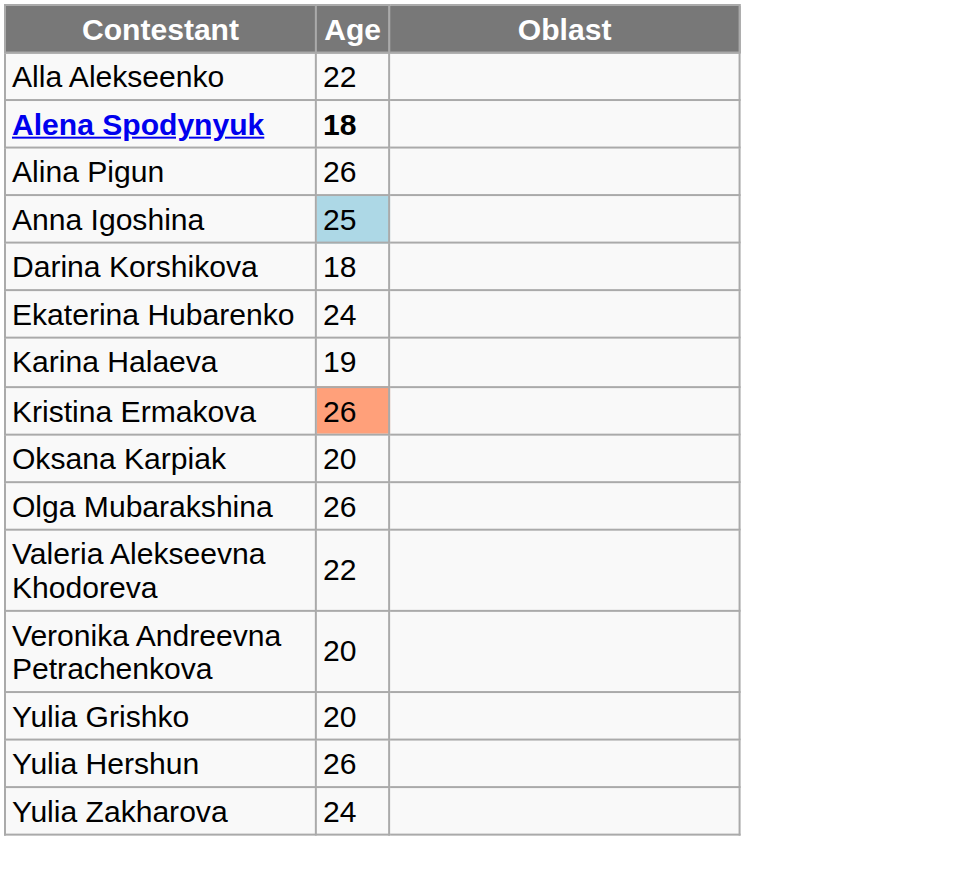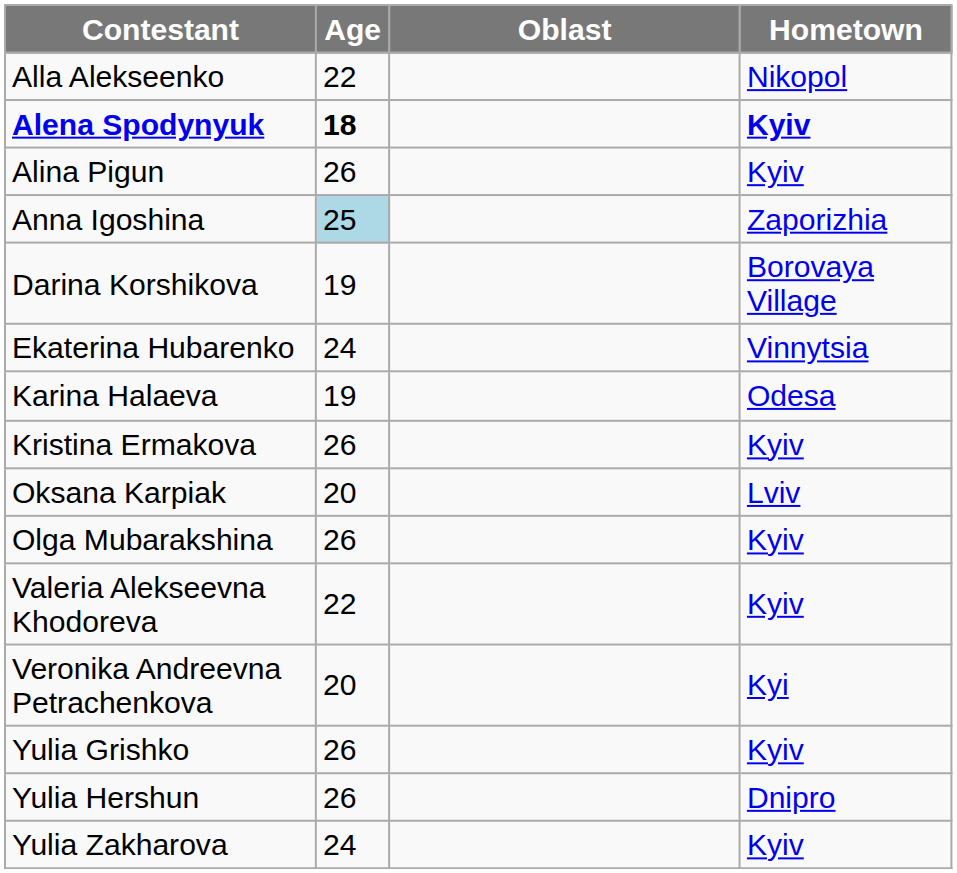 <table class="wikitable sortable" style="font-size: 95%;">
 <tr>
 <th width="150" style="background-color:#787878;color:#FFFFFF;">Contestant</th>
 <th width="30" style="background-color:#787878;color:#FFFFFF;">Age</th>
 <th width="170" style="background-color:#787878;color:#FFFFFF;">Oblast</th>
+<th width="100" style="background-color:#787878;color:#FFFFFF;">Hometown</th>
 </tr>
 <tr>
 <td>Alla Alekseenko</td>
 <td>22</td>
 <td></td>
+<td><a href='#'>Nikopol</a></td>
 </tr>
 <tr>
 <td><strong><a href='#'>Alena Spodynyuk</a></strong></td>
 <td><strong>18</strong></td>
 <td><strong></strong></td>
+<td><strong><a href='#'>Kyiv</a></strong></td>
 </tr>
 <tr>
 <td>Alina Pigun</td>
 <td>26</td>
 <td></td>
+<td><a href='#'>Kyiv</a></td>
 </tr>
 <tr>
 <td>Anna Igoshina</td>
 <td style="background: lightblue;">25</td>
 <td></td>
+<td><a href='#'>Zaporizhia</a></td>
 </tr>
 <tr>
 <td>Darina Korshikova</td>
-<td>18</td>
+<td>19</td>
 <td></td>
+<td><a href='#'>Borovaya Village</a></td>
 </tr>
 <tr>
 <td>Ekaterina Hubarenko</td>
 <td>24</td>
 <td></td>
+<td><a href='#'>Vinnytsia</a></td>
 </tr>
 <tr>
 <td>Karina Halaeva</td>
 <td>19</td>
 <td></td>
+<td><a href='#'>Odesa</a></td>
 </tr>
 <tr>
 <td>Kristina Ermakova</td>
-<td style="background: lightsalmon;">26</td>
+<td>26</td>
 <td></td>
+<td><a href='#'>Kyiv</a></td>
 </tr>
 <tr>
 <td>Oksana Karpiak</td>
 <td>20</td>
 <td></td>
+<td><a href='#'>Lviv</a></td>
 </tr>
 <tr>
 <td>Olga Mubarakshina</td>
 <td>26</td>
 <td></td>
+<td><a href='#'>Kyiv</a></td>
 </tr>
 <tr>
 <td>Valeria Alekseevna Khodoreva</td>
 <td>22</td>
 <td></td>
+<td><a href='#'>Kyiv</a></td>
 </tr>
 <tr>
 <td>Veronika Andreevna Petrachenkova</td>
 <td>20</td>
 <td></td>
+<td><a href='#'>Kyi</a></td>
 </tr>
 <tr>
 <td>Yulia Grishko</td>
-<td>20</td>
+<td>26</td>
 <td></td>
+<td><a href='#'>Kyiv</a></td>
 </tr>
 <tr>
 <td>Yulia Hershun</td>
 <td>26</td>
 <td></td>
+<td><a href='#'>Dnipro</a></td>
 </tr>
 <tr>
 <td>Yulia Zakharova</td>
 <td>24</td>
 <td></td>
+<td><a href='#'>Kyiv</a></td>
 </tr>
 </table>
